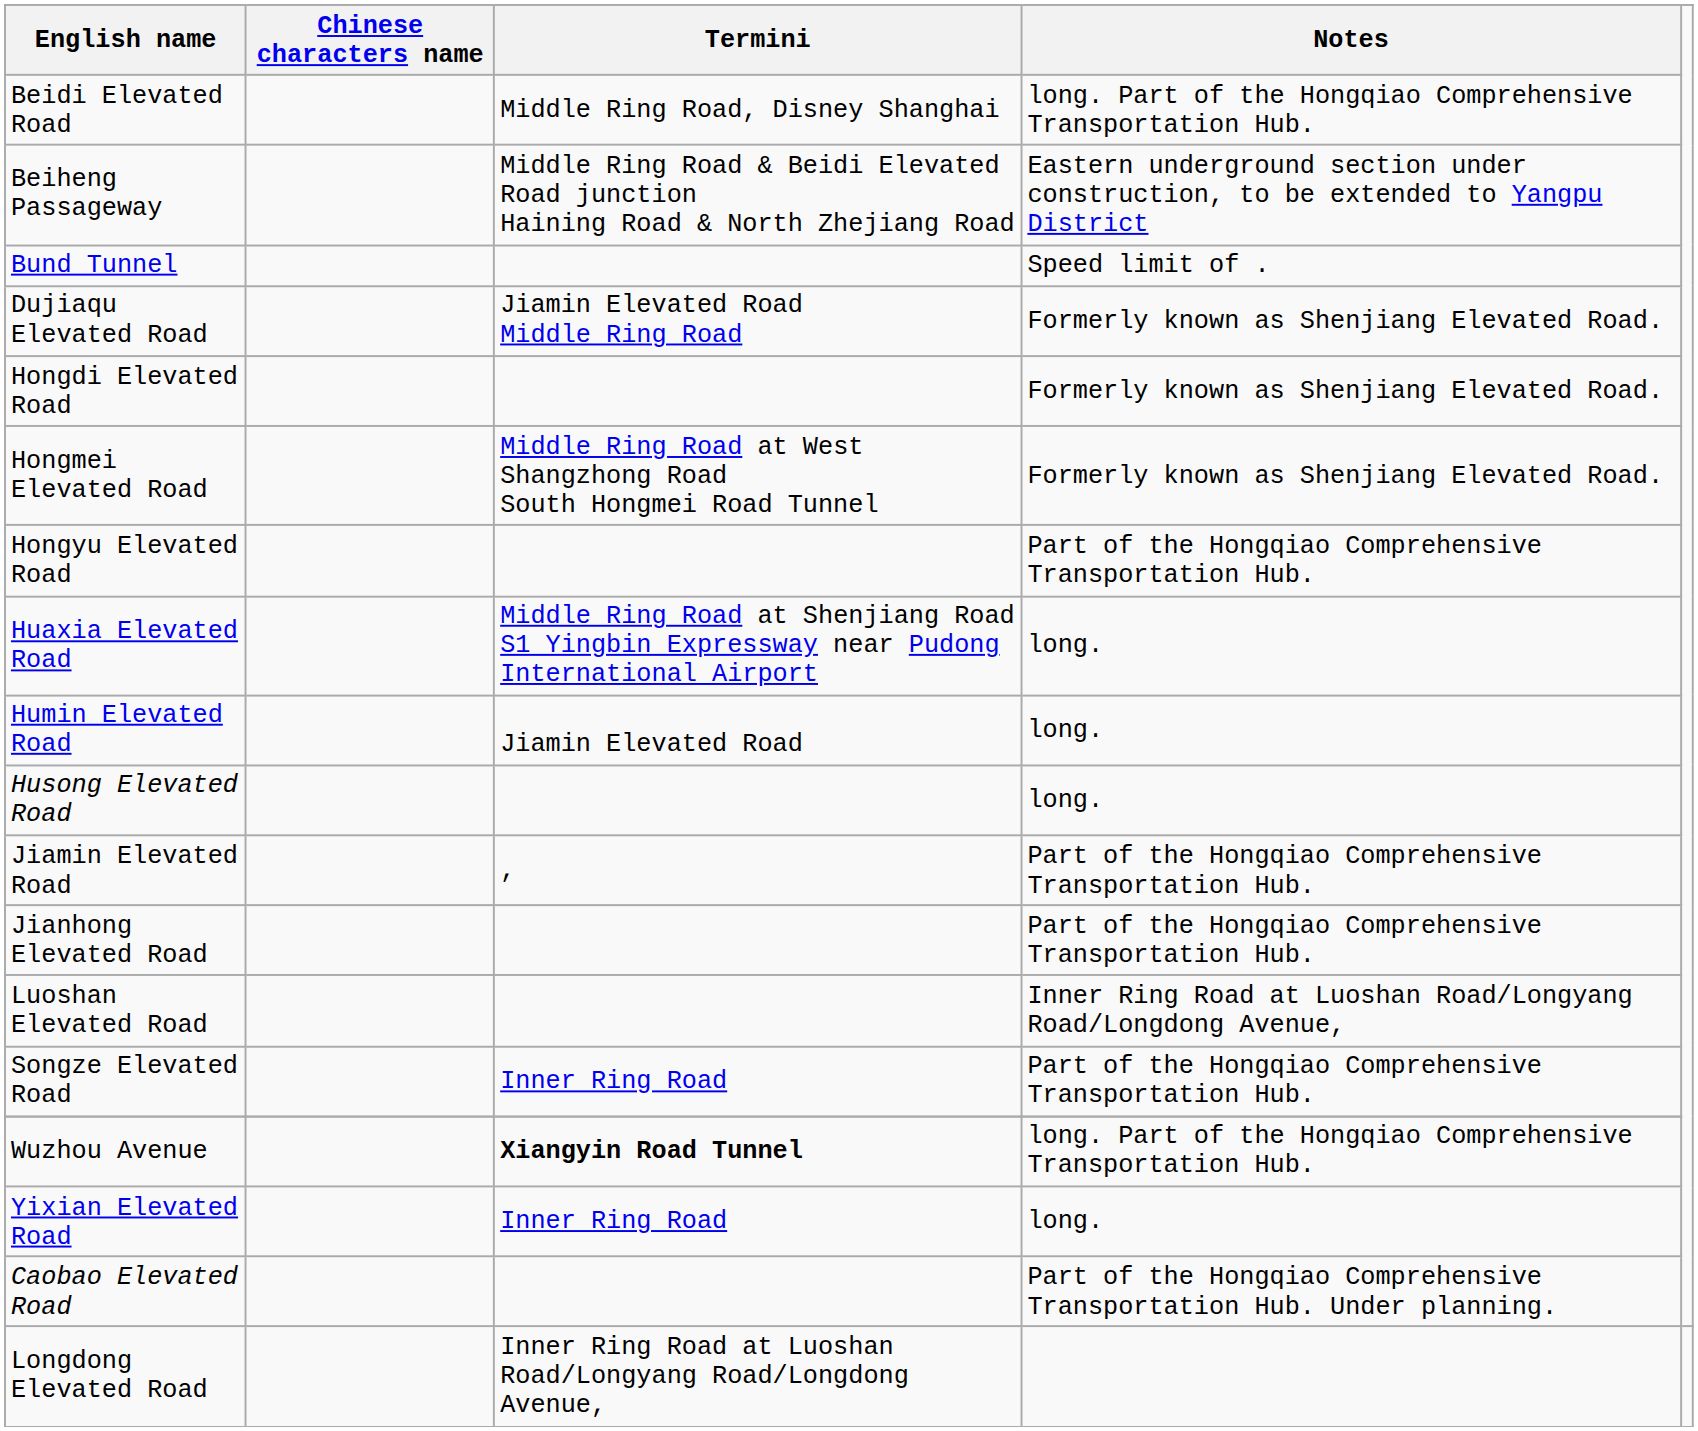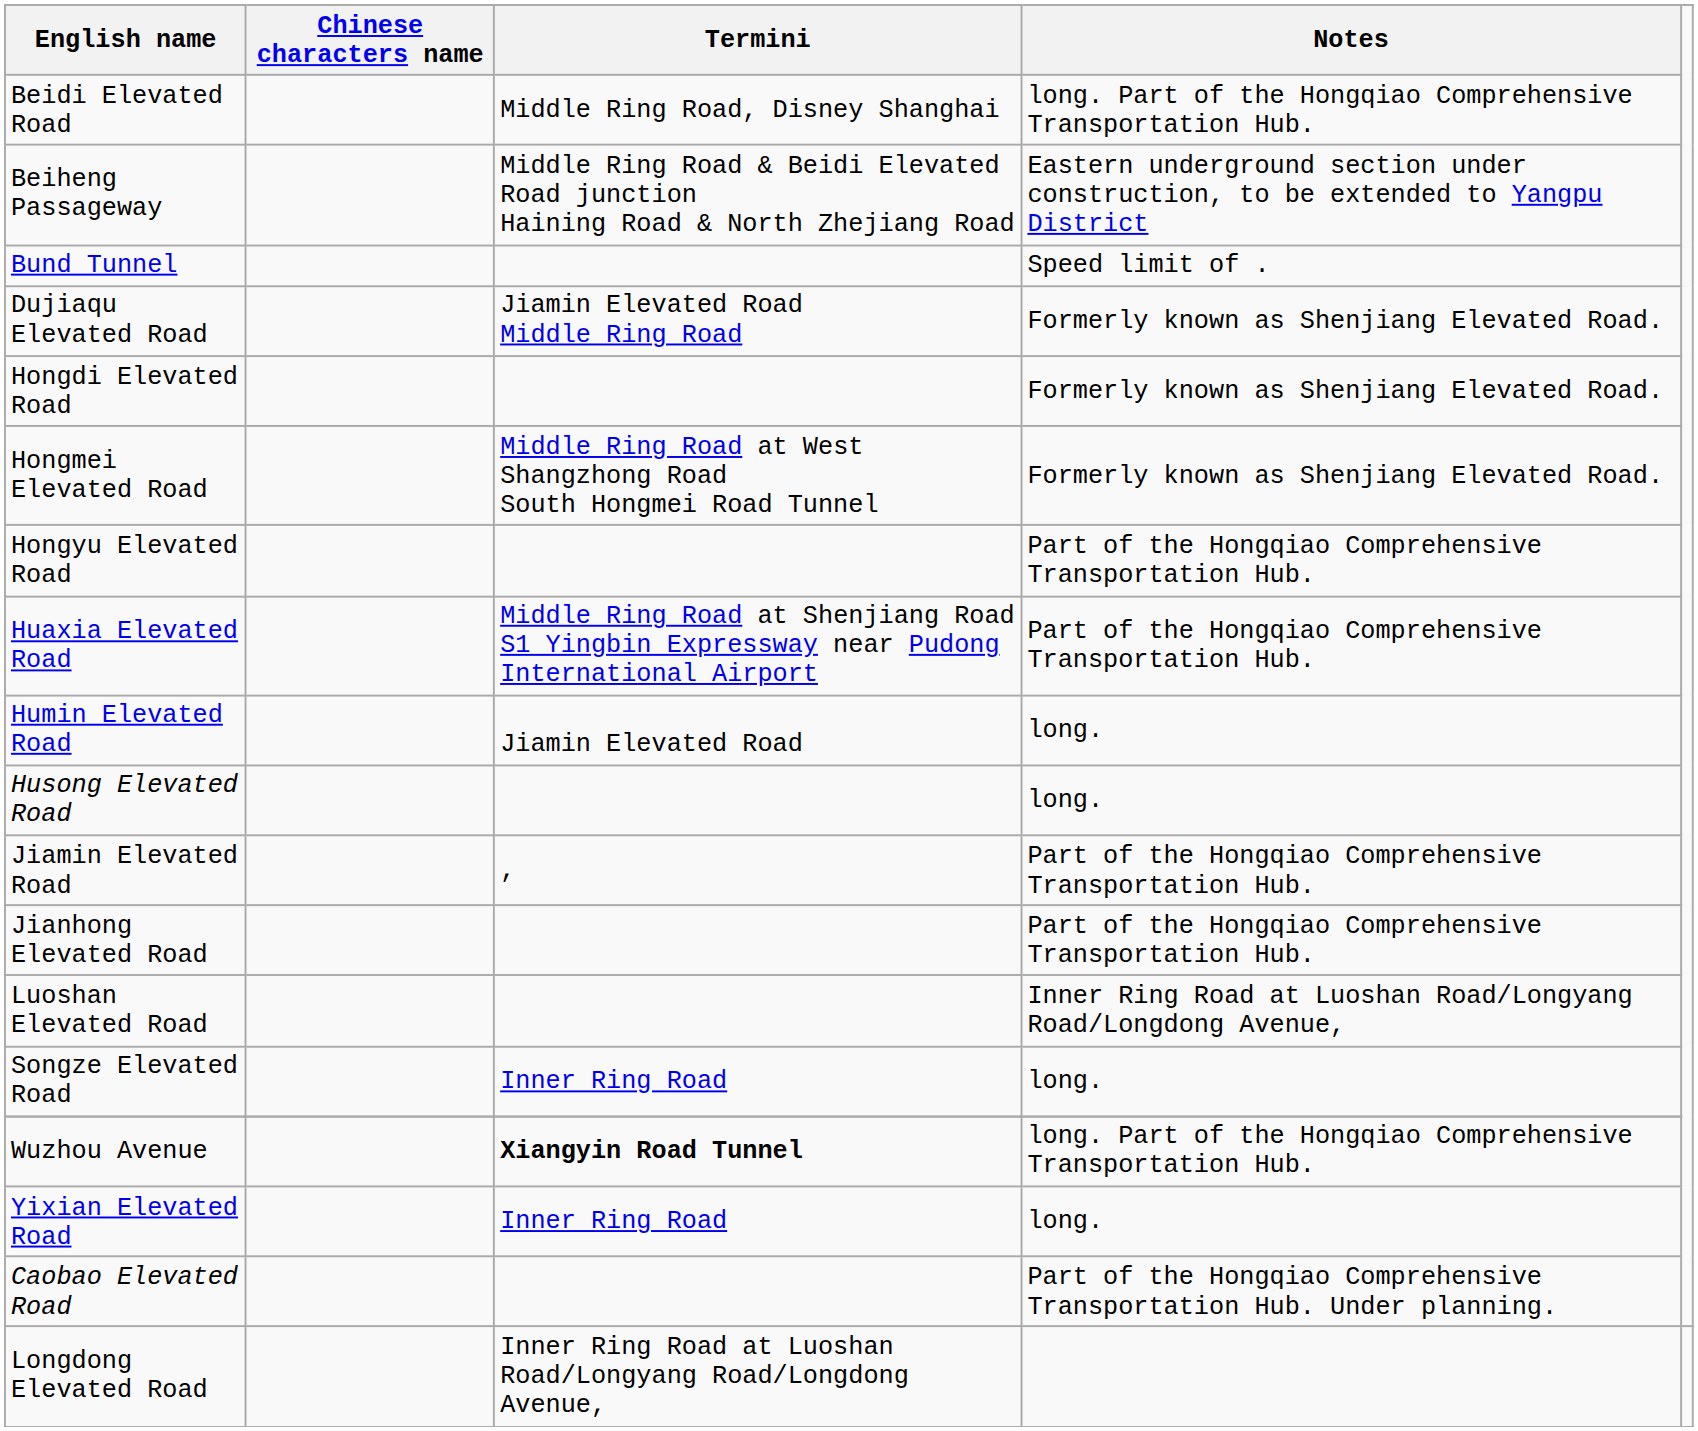 <table class="wikitable">
 <tr>
 <th>English name</th>
 <th scope="col"><a href='#'>Chinese characters</a> name</th>
 <th>Termini</th>
 <th scope="col">Notes</th>
 </tr>
 <tr>
 <td>Beidi Elevated Road</td>
 <td></td>
 <td>Middle Ring Road, Disney Shanghai</td>
 <td> long. Part of the Hongqiao Comprehensive Transportation Hub.</td>
 </tr>
 <tr>
 <td>Beiheng Passageway</td>
 <td></td>
 <td>Middle Ring Road & Beidi Elevated Road junction<br>Haining Road & North Zhejiang Road</td>
 <td>Eastern underground section under construction, to be extended to <a href='#'>Yangpu District</a></td>
 </tr>
 <tr>
 <td><a href='#'>Bund Tunnel</a></td>
 <td></td>
 <td></td>
 <td>Speed limit of .</td>
 </tr>
 <tr>
 <td>Dujiaqu Elevated Road</td>
 <td></td>
 <td>Jiamin Elevated Road<br><a href='#'>Middle Ring Road</a></td>
 <td>Formerly known as Shenjiang Elevated Road.</td>
 </tr>
 <tr>
 <td>Hongdi Elevated Road</td>
 <td></td>
 <td></td>
 <td>Formerly known as Shenjiang Elevated Road.</td>
 </tr>
 <tr>
 <td>Hongmei Elevated Road</td>
 <td></td>
 <td><a href='#'>Middle Ring Road</a> at West Shangzhong Road<br>South Hongmei Road Tunnel</td>
 <td>Formerly known as Shenjiang Elevated Road.</td>
 </tr>
 <tr>
 <td>Hongyu Elevated Road</td>
 <td></td>
 <td></td>
 <td>Part of the Hongqiao Comprehensive Transportation Hub.</td>
 </tr>
 <tr>
 <td><a href='#'>Huaxia Elevated Road</a></td>
 <td></td>
 <td><a href='#'>Middle Ring Road</a> at Shenjiang Road<br><a href='#'>S1 Yingbin Expressway</a> near <a href='#'>Pudong International Airport</a></td>
-<td> long.</td>
+<td>Part of the Hongqiao Comprehensive Transportation Hub.</td>
 </tr>
 <tr>
 <td><a href='#'>Humin Elevated Road</a></td>
 <td></td>
 <td><br>Jiamin Elevated Road</td>
 <td> long.</td>
 </tr>
 <tr>
 <td><em>Husong Elevated Road</em></td>
 <td></td>
 <td></td>
 <td> long.</td>
 </tr>
 <tr>
 <td>Jiamin Elevated Road</td>
 <td></td>
 <td>,<br></td>
 <td>Part of the Hongqiao Comprehensive Transportation Hub.</td>
 </tr>
 <tr>
 <td>Jianhong Elevated Road</td>
 <td></td>
 <td></td>
 <td>Part of the Hongqiao Comprehensive Transportation Hub.</td>
 </tr>
 <tr>
 <td>Luoshan Elevated Road</td>
 <td></td>
 <td></td>
 <td>Inner Ring Road at Luoshan Road/Longyang Road/Longdong Avenue, </td>
 </tr>
 <tr>
 <td>Songze Elevated Road</td>
 <td></td>
 <td><a href='#'>Inner Ring Road</a><br></td>
-<td>Part of the Hongqiao Comprehensive Transportation Hub.</td>
+<td> long.</td>
 </tr>
 <tr>
 </tr>
 <tr>
 <td>Wuzhou Avenue</td>
 <td></td>
 <td><strong>Xiangyin Road Tunnel<br></strong></td>
 <td> long. Part of the Hongqiao Comprehensive Transportation Hub.</td>
 </tr>
 <tr>
 <td><a href='#'>Yixian Elevated Road</a></td>
 <td></td>
 <td><a href='#'>Inner Ring Road</a><br></td>
 <td> long.</td>
 </tr>
 <tr>
 <td><em>Caobao Elevated Road</em></td>
 <td></td>
 <td></td>
 <td>Part of the Hongqiao Comprehensive Transportation Hub. Under planning.</td>
 </tr>
 <tr>
 <td>Longdong Elevated Road</td>
 <td></td>
 <td>Inner Ring Road at Luoshan Road/Longyang Road/Longdong Avenue, </td>
 <td></td>
 <td></td>
 </tr>
 </table>
